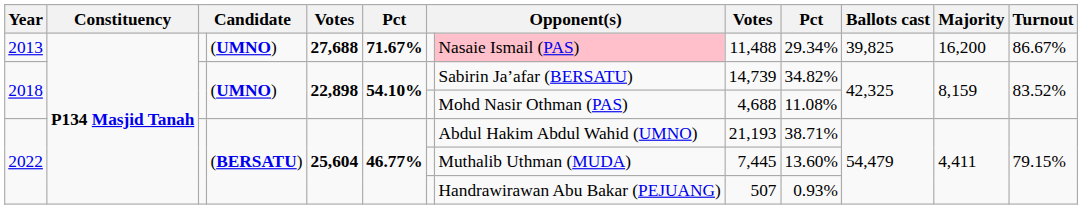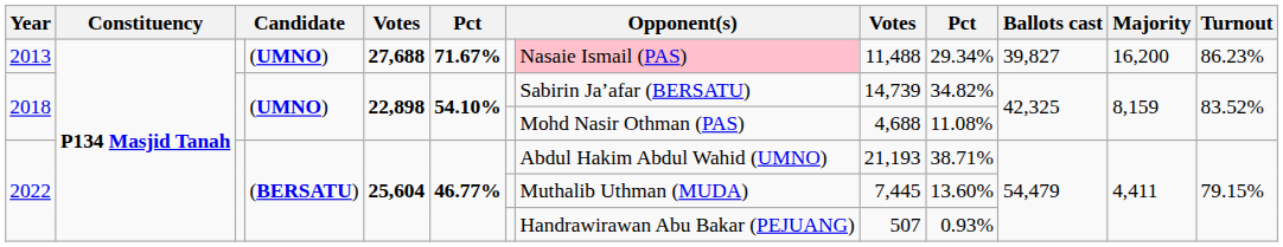 <table class="wikitable" style="margin:0.5em ; font-size:95%">
 <tr>
 <th>Year</th>
 <th>Constituency</th>
 <th colspan=2>Candidate</th>
 <th>Votes</th>
 <th>Pct</th>
 <th colspan=2>Opponent(s)</th>
 <th>Votes</th>
 <th>Pct</th>
 <th>Ballots cast</th>
 <th>Majority</th>
 <th>Turnout</th>
 </tr>
 <tr>
 <td><a href='#'>2013</a></td>
 <td rowspan=6><strong>P134 <a href='#'>Masjid Tanah</a></strong></td>
 <td></td>
 <td> (<a href='#'><strong>UMNO</strong></a>)</td>
 <td align="right"><strong>27,688</strong></td>
 <td><strong>71.67%</strong></td>
 <td></td>
 <td style="background: pink;">Nasaie Ismail (<a href='#'>PAS</a>)</td>
 <td align="right">11,488</td>
 <td>29.34%</td>
-<td>39,825</td>
+<td>39,827</td>
 <td>16,200</td>
-<td>86.67%</td>
+<td>86.23%</td>
 </tr>
 <tr>
 <td rowspan=2><a href='#'>2018</a></td>
 <td rowspan=2 ></td>
 <td rowspan=2> (<a href='#'><strong>UMNO</strong></a>)</td>
 <td rowspan=2 align="right"><strong>22,898</strong></td>
 <td rowspan=2><strong>54.10%</strong></td>
 <td></td>
 <td>Sabirin Ja’afar (<a href='#'>BERSATU</a>)</td>
 <td align="right">14,739</td>
 <td>34.82%</td>
 <td rowspan=2>42,325</td>
 <td rowspan=2>8,159</td>
 <td rowspan=2>83.52%</td>
 </tr>
 <tr>
 <td></td>
 <td>Mohd Nasir Othman (<a href='#'>PAS</a>)</td>
 <td align="right">4,688</td>
 <td>11.08%</td>
 </tr>
 <tr>
 <td rowspan=3><a href='#'>2022</a></td>
 <td rowspan=3 bgcolor=></td>
 <td rowspan=3> (<a href='#'><strong>BERSATU</strong></a>)</td>
 <td rowspan=3 align=right><strong>25,604</strong></td>
 <td rowspan=3><strong>46.77%</strong></td>
 <td></td>
 <td>Abdul Hakim Abdul Wahid (<a href='#'>UMNO</a>)</td>
 <td align=right>21,193</td>
 <td>38.71%</td>
 <td rowspan="3">54,479</td>
 <td rowspan="3">4,411</td>
 <td rowspan="3">79.15%</td>
 </tr>
 <tr>
 <td bgcolor=></td>
 <td>Muthalib Uthman (<a href='#'>MUDA</a>)</td>
 <td align=right>7,445</td>
 <td>13.60%</td>
 </tr>
 <tr>
 <td bgcolor=></td>
 <td>Handrawirawan Abu Bakar (<a href='#'>PEJUANG</a>)</td>
 <td align="right">507</td>
 <td align="right">0.93%</td>
 </tr>
 </table>
